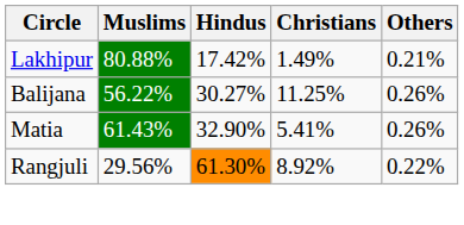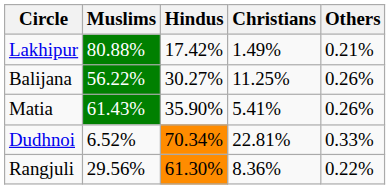 <table class="wikitable">
 <tr>
 <th>Circle</th>
 <th>Muslims</th>
 <th>Hindus</th>
 <th>Christians</th>
 <th>Others</th>
 </tr>
 <tr>
 <td><a href='#'>Lakhipur</a></td>
 <td style="background:green;color:white">80.88%</td>
 <td>17.42%</td>
 <td>1.49%</td>
 <td>0.21%</td>
 </tr>
 <tr>
 <td>Balijana</td>
 <td style="background:green;color:white">56.22%</td>
 <td>30.27%</td>
 <td>11.25%</td>
 <td>0.26%</td>
 </tr>
 <tr>
 <td>Matia</td>
 <td style="background:green;color:white">61.43%</td>
-<td>32.90%</td>
+<td>35.90%</td>
 <td>5.41%</td>
 <td>0.26%</td>
+</tr>
+<tr>
+<td><a href='#'>Dudhnoi</a></td>
+<td>6.52%</td>
+<td style="background:darkorange">70.34%</td>
+<td>22.81%</td>
+<td>0.33%</td>
 </tr>
 <tr>
 <td>Rangjuli</td>
 <td>29.56%</td>
 <td style="background:darkorange">61.30%</td>
-<td>8.92%</td>
+<td>8.36%</td>
 <td>0.22%</td>
 </tr>
 </table>
